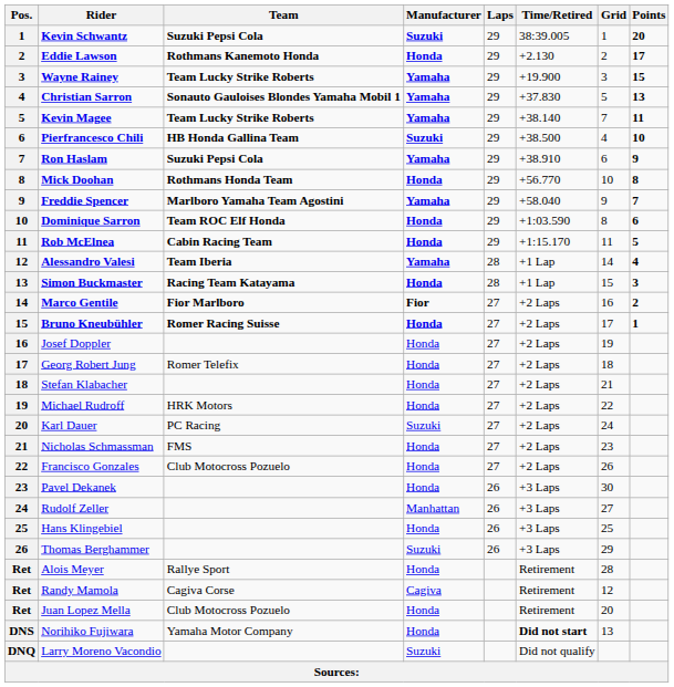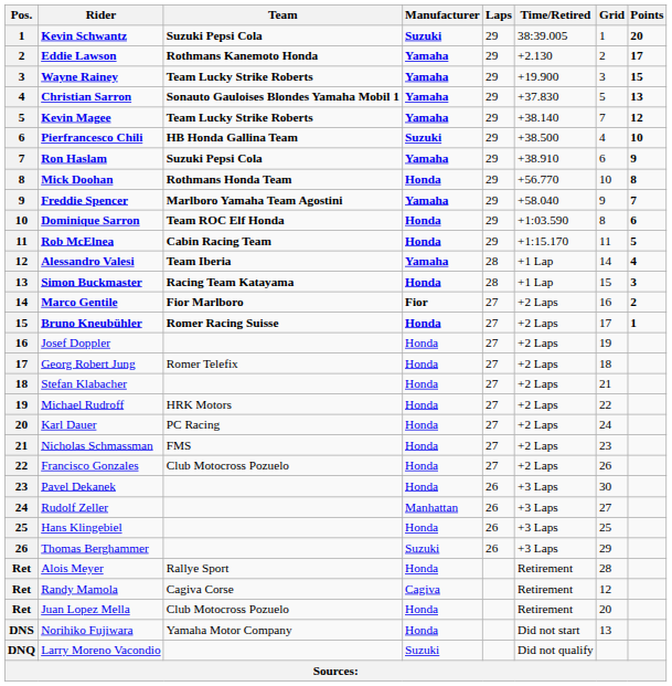 <table class="wikitable" style="font-size: 95%;">
 <tr>
 <th>Pos.</th>
 <th>Rider</th>
 <th>Team</th>
 <th>Manufacturer</th>
 <th>Laps</th>
 <th>Time/Retired</th>
 <th>Grid</th>
 <th>Points</th>
 </tr>
 <tr>
 <th>1</th>
 <td> <strong><a href='#'>Kevin Schwantz</a></strong></td>
 <td><strong>Suzuki Pepsi Cola</strong></td>
 <td><strong><a href='#'>Suzuki</a></strong></td>
 <td>29</td>
 <td>38:39.005</td>
 <td>1</td>
 <td><strong>20</strong></td>
 </tr>
 <tr>
 <th>2</th>
 <td> <strong><a href='#'>Eddie Lawson</a></strong></td>
 <td><strong>Rothmans Kanemoto Honda</strong></td>
-<td><strong><a href='#'>Honda</a></strong></td>
+<td><strong><a href='#'>Yamaha</a></strong></td>
 <td>29</td>
 <td>+2.130</td>
 <td>2</td>
 <td><strong>17</strong></td>
 </tr>
 <tr>
 <th>3</th>
 <td> <strong><a href='#'>Wayne Rainey</a></strong></td>
 <td><strong>Team Lucky Strike Roberts</strong></td>
 <td><strong><a href='#'>Yamaha</a></strong></td>
 <td>29</td>
 <td>+19.900</td>
 <td>3</td>
 <td><strong>15</strong></td>
 </tr>
 <tr>
 <th>4</th>
 <td> <strong><a href='#'>Christian Sarron</a></strong></td>
 <td><strong>Sonauto Gauloises Blondes Yamaha Mobil 1</strong></td>
 <td><strong><a href='#'>Yamaha</a></strong></td>
 <td>29</td>
 <td>+37.830</td>
 <td>5</td>
 <td><strong>13</strong></td>
 </tr>
 <tr>
 <th>5</th>
 <td> <strong><a href='#'>Kevin Magee</a></strong></td>
 <td><strong>Team Lucky Strike Roberts</strong></td>
 <td><strong><a href='#'>Yamaha</a></strong></td>
 <td>29</td>
 <td>+38.140</td>
 <td>7</td>
-<td><strong>11</strong></td>
+<td><strong>12</strong></td>
 </tr>
 <tr>
 <th>6</th>
 <td> <strong><a href='#'>Pierfrancesco Chili</a></strong></td>
 <td><strong>HB Honda Gallina Team</strong></td>
 <td><strong><a href='#'>Suzuki</a></strong></td>
 <td>29</td>
 <td>+38.500</td>
 <td>4</td>
 <td><strong>10</strong></td>
 </tr>
 <tr>
 <th>7</th>
 <td> <strong><a href='#'>Ron Haslam</a></strong></td>
 <td><strong>Suzuki Pepsi Cola</strong></td>
 <td><strong><a href='#'>Yamaha</a></strong></td>
 <td>29</td>
 <td>+38.910</td>
 <td>6</td>
 <td><strong>9</strong></td>
 </tr>
 <tr>
 <th>8</th>
 <td> <strong><a href='#'>Mick Doohan</a></strong></td>
 <td><strong>Rothmans Honda Team</strong></td>
 <td><strong><a href='#'>Honda</a></strong></td>
 <td>29</td>
 <td>+56.770</td>
 <td>10</td>
 <td><strong>8</strong></td>
 </tr>
 <tr>
 <th>9</th>
 <td> <strong><a href='#'>Freddie Spencer</a></strong></td>
 <td><strong>Marlboro Yamaha Team Agostini</strong></td>
 <td><strong><a href='#'>Yamaha</a></strong></td>
 <td>29</td>
 <td>+58.040</td>
 <td>9</td>
 <td><strong>7</strong></td>
 </tr>
 <tr>
 <th>10</th>
 <td> <strong><a href='#'>Dominique Sarron</a></strong></td>
 <td><strong>Team ROC Elf Honda</strong></td>
 <td><strong><a href='#'>Honda</a></strong></td>
 <td>29</td>
 <td>+1:03.590</td>
 <td>8</td>
 <td><strong>6</strong></td>
 </tr>
 <tr>
 <th>11</th>
 <td> <strong><a href='#'>Rob McElnea</a></strong></td>
 <td><strong>Cabin Racing Team</strong></td>
 <td><strong><a href='#'>Honda</a></strong></td>
 <td>29</td>
 <td>+1:15.170</td>
 <td>11</td>
 <td><strong>5</strong></td>
 </tr>
 <tr>
 <th>12</th>
 <td> <strong><a href='#'>Alessandro Valesi</a></strong></td>
 <td><strong>Team Iberia</strong></td>
 <td><strong><a href='#'>Yamaha</a></strong></td>
 <td>28</td>
 <td>+1 Lap</td>
 <td>14</td>
 <td><strong>4</strong></td>
 </tr>
 <tr>
 <th>13</th>
 <td> <strong><a href='#'>Simon Buckmaster</a></strong></td>
 <td><strong>Racing Team Katayama</strong></td>
 <td><strong><a href='#'>Honda</a></strong></td>
 <td>28</td>
 <td>+1 Lap</td>
 <td>15</td>
 <td><strong>3</strong></td>
 </tr>
 <tr>
 <th>14</th>
 <td> <strong><a href='#'>Marco Gentile</a></strong></td>
 <td><strong>Fior Marlboro</strong></td>
 <td><strong>Fior</strong></td>
 <td>27</td>
 <td>+2 Laps</td>
 <td>16</td>
 <td><strong>2</strong></td>
 </tr>
 <tr>
 <th>15</th>
 <td> <strong><a href='#'>Bruno Kneubühler</a></strong></td>
 <td><strong>Romer Racing Suisse</strong></td>
 <td><strong><a href='#'>Honda</a></strong></td>
 <td>27</td>
 <td>+2 Laps</td>
 <td>17</td>
 <td><strong>1</strong></td>
 </tr>
 <tr>
 <th>16</th>
 <td> <a href='#'>Josef Doppler</a></td>
 <td></td>
 <td><a href='#'>Honda</a></td>
 <td>27</td>
 <td>+2 Laps</td>
 <td>19</td>
 <td></td>
 </tr>
 <tr>
 <th>17</th>
 <td> <a href='#'>Georg Robert Jung</a></td>
 <td>Romer Telefix</td>
 <td><a href='#'>Honda</a></td>
 <td>27</td>
 <td>+2 Laps</td>
 <td>18</td>
 <td></td>
 </tr>
 <tr>
 <th>18</th>
 <td> <a href='#'>Stefan Klabacher</a></td>
 <td></td>
 <td><a href='#'>Honda</a></td>
 <td>27</td>
 <td>+2 Laps</td>
 <td>21</td>
 <td></td>
 </tr>
 <tr>
 <th>19</th>
 <td> <a href='#'>Michael Rudroff</a></td>
 <td>HRK Motors</td>
 <td><a href='#'>Honda</a></td>
 <td>27</td>
 <td>+2 Laps</td>
 <td>22</td>
 <td></td>
 </tr>
 <tr>
 <th>20</th>
 <td> <a href='#'>Karl Dauer</a></td>
 <td>PC Racing</td>
-<td><a href='#'>Suzuki</a></td>
+<td><a href='#'>Honda</a></td>
 <td>27</td>
 <td>+2 Laps</td>
 <td>24</td>
 <td></td>
 </tr>
 <tr>
 <th>21</th>
 <td> <a href='#'>Nicholas Schmassman</a></td>
 <td>FMS</td>
 <td><a href='#'>Honda</a></td>
 <td>27</td>
 <td>+2 Laps</td>
 <td>23</td>
 <td></td>
 </tr>
 <tr>
 <th>22</th>
 <td> <a href='#'>Francisco Gonzales</a></td>
 <td>Club Motocross Pozuelo</td>
 <td><a href='#'>Honda</a></td>
 <td>27</td>
 <td>+2 Laps</td>
 <td>26</td>
 <td></td>
 </tr>
 <tr>
 <th>23</th>
 <td> <a href='#'>Pavel Dekanek</a></td>
 <td></td>
 <td><a href='#'>Honda</a></td>
 <td>26</td>
 <td>+3 Laps</td>
 <td>30</td>
 <td></td>
 </tr>
 <tr>
 <th>24</th>
 <td> <a href='#'>Rudolf Zeller</a></td>
 <td></td>
 <td><a href='#'>Manhattan</a></td>
 <td>26</td>
 <td>+3 Laps</td>
 <td>27</td>
 <td></td>
 </tr>
 <tr>
 <th>25</th>
 <td> <a href='#'>Hans Klingebiel</a></td>
 <td></td>
 <td><a href='#'>Honda</a></td>
 <td>26</td>
 <td>+3 Laps</td>
 <td>25</td>
 <td></td>
 </tr>
 <tr>
 <th>26</th>
 <td> <a href='#'>Thomas Berghammer</a></td>
 <td></td>
 <td><a href='#'>Suzuki</a></td>
 <td>26</td>
 <td>+3 Laps</td>
 <td>29</td>
 <td></td>
 </tr>
 <tr>
 <th>Ret</th>
 <td> <a href='#'>Alois Meyer</a></td>
 <td>Rallye Sport</td>
 <td><a href='#'>Honda</a></td>
 <td></td>
 <td>Retirement</td>
 <td>28</td>
 <td></td>
 </tr>
 <tr>
 <th>Ret</th>
 <td> <a href='#'>Randy Mamola</a></td>
 <td>Cagiva Corse</td>
 <td><a href='#'>Cagiva</a></td>
 <td></td>
 <td>Retirement</td>
 <td>12</td>
 <td></td>
 </tr>
 <tr>
 <th>Ret</th>
 <td> <a href='#'>Juan Lopez Mella</a></td>
 <td>Club Motocross Pozuelo</td>
 <td><a href='#'>Honda</a></td>
 <td></td>
 <td>Retirement</td>
 <td>20</td>
 <td></td>
 </tr>
 <tr>
 <th>DNS</th>
 <td> <a href='#'>Norihiko Fujiwara</a></td>
 <td>Yamaha Motor Company</td>
 <td><a href='#'>Honda</a></td>
 <td></td>
-<td><strong>Did not start</strong></td>
+<td>Did not start</td>
 <td>13</td>
 <td></td>
 </tr>
 <tr>
 <th>DNQ</th>
 <td> <a href='#'>Larry Moreno Vacondio</a></td>
 <td></td>
 <td><a href='#'>Suzuki</a></td>
 <td></td>
 <td>Did not qualify</td>
 <td></td>
 <td></td>
 </tr>
 <tr>
 <th colspan="10">Sources:</th>
 </tr>
 </table>
